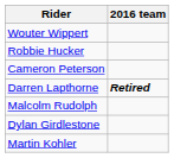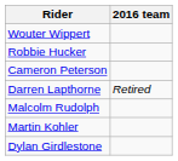 <table class="wikitable">
 <tr>
 <th>Rider</th>
 <th>2016 team</th>
 </tr>
 <tr>
 <td><a href='#'>Wouter Wippert</a></td>
 <td></td>
 </tr>
 <tr>
 <td><a href='#'>Robbie Hucker</a></td>
 <td></td>
 </tr>
 <tr>
 <td><a href='#'>Cameron Peterson</a></td>
 <td></td>
 </tr>
 <tr>
 <td><a href='#'>Darren Lapthorne</a></td>
-<td><strong><em>Retired</em></strong></td>
+<td><em>Retired</em></td>
 </tr>
 <tr>
 <td><a href='#'>Malcolm Rudolph</a></td>
 <td></td>
 </tr>
 <tr>
+<td><a href='#'>Martin Kohler</a></td>
+<td></td>
+</tr>
+<tr>
 <td><a href='#'>Dylan Girdlestone</a></td>
 <td></td>
 </tr>
-<tr>
-<td><a href='#'>Martin Kohler</a></td>
-<td></td>
-</tr>
 </table>
